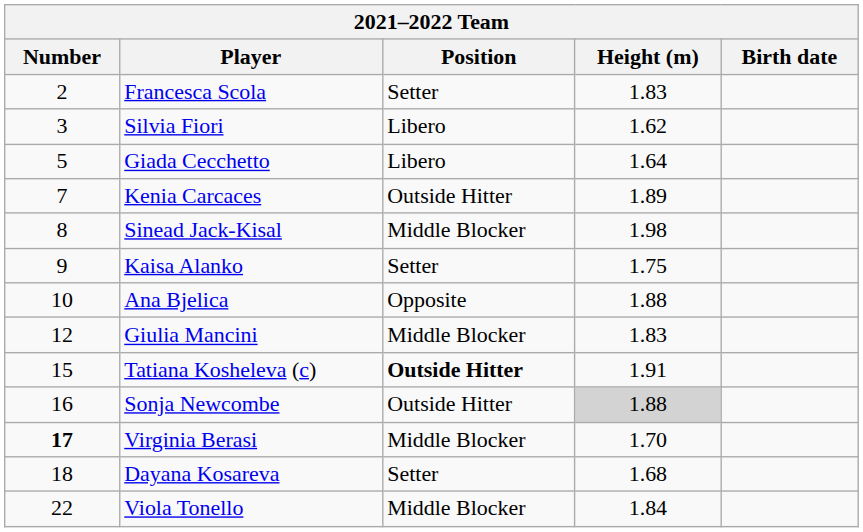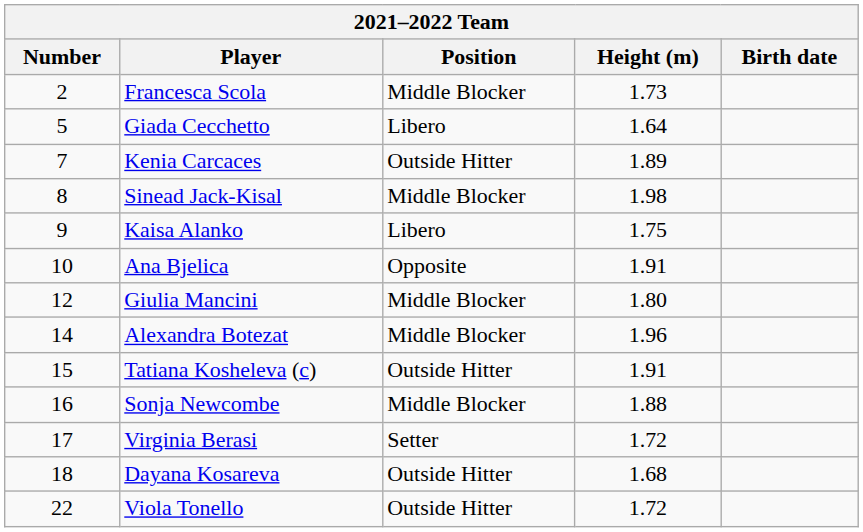 <table class="wikitable collapsible collapsed" style="width:100%;">
 <tr>
 <th colspan=5><strong>2021–2022 Team</strong></th>
 </tr>
 <tr>
 <th>Number</th>
 <th>Player</th>
 <th>Position</th>
 <th>Height (m)</th>
 <th>Birth date</th>
 </tr>
 <tr>
 <td align=center>2</td>
 <td> <a href='#'>Francesca Scola</a></td>
-<td>Setter</td>
-<td align=center>1.83</td>
-<td></td>
-</tr>
-<tr>
-<td align=center>3</td>
-<td> <a href='#'>Silvia Fiori</a></td>
-<td>Libero</td>
-<td align=center>1.62</td>
+<td>Middle Blocker</td>
+<td align=center>1.73</td>
 <td></td>
 </tr>
 <tr>
 <td align=center>5</td>
 <td> <a href='#'>Giada Cecchetto</a></td>
 <td>Libero</td>
 <td align=center>1.64</td>
 <td></td>
 </tr>
 <tr>
 <td align=center>7</td>
 <td> <a href='#'>Kenia Carcaces</a></td>
 <td>Outside Hitter</td>
 <td align=center>1.89</td>
 <td></td>
 </tr>
 <tr>
 <td align=center>8</td>
 <td> <a href='#'>Sinead Jack-Kisal</a></td>
 <td>Middle Blocker</td>
 <td align=center>1.98</td>
 <td></td>
 </tr>
 <tr>
 <td align=center>9</td>
 <td> <a href='#'>Kaisa Alanko</a></td>
-<td>Setter</td>
+<td>Libero</td>
 <td align=center>1.75</td>
 <td></td>
 </tr>
 <tr>
 <td align=center>10</td>
 <td> <a href='#'>Ana Bjelica</a></td>
 <td>Opposite</td>
-<td align=center>1.88</td>
+<td align=center>1.91</td>
 <td></td>
 </tr>
 <tr>
 <td align=center>12</td>
 <td> <a href='#'>Giulia Mancini</a></td>
 <td>Middle Blocker</td>
-<td align=center>1.83</td>
+<td align=center>1.80</td>
+<td></td>
+</tr>
+<tr>
+<td align=center>14</td>
+<td> <a href='#'>Alexandra Botezat</a></td>
+<td>Middle Blocker</td>
+<td align=center>1.96</td>
 <td></td>
 </tr>
 <tr>
 <td align=center>15</td>
 <td> <a href='#'>Tatiana Kosheleva</a> (<a href='#'>c</a>)</td>
-<td><strong>Outside Hitter</strong></td>
+<td>Outside Hitter</td>
 <td align=center>1.91</td>
 <td></td>
 </tr>
 <tr>
 <td align=center>16</td>
 <td> <a href='#'>Sonja Newcombe</a></td>
-<td>Outside Hitter</td>
-<td align=center style="background: lightgrey;">1.88</td>
+<td>Middle Blocker</td>
+<td align=center>1.88</td>
 <td></td>
 </tr>
 <tr>
-<td align=center><strong>17</strong></td>
+<td align=center>17</td>
 <td> <a href='#'>Virginia Berasi</a></td>
-<td>Middle Blocker</td>
-<td align=center>1.70</td>
+<td>Setter</td>
+<td align=center>1.72</td>
 <td></td>
 </tr>
 <tr>
 <td align=center>18</td>
 <td> <a href='#'>Dayana Kosareva</a></td>
-<td>Setter</td>
+<td>Outside Hitter</td>
 <td align=center>1.68</td>
 <td></td>
 </tr>
 <tr>
 <td align=center>22</td>
 <td> <a href='#'>Viola Tonello</a></td>
-<td>Middle Blocker</td>
-<td align=center>1.84</td>
+<td>Outside Hitter</td>
+<td align=center>1.72</td>
 <td></td>
 </tr>
 </table>
